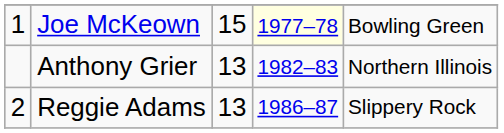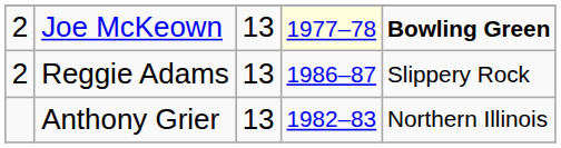 <table class="wikitable">
 <tr>
 </tr>
 <tr>
-<td>1</td>
+<td>2</td>
 <td><a href='#'>Joe McKeown</a></td>
-<td>15</td>
+<td>13</td>
 <td style="background: lightyellow; font-size:80%;"><a href='#'>1977–78</a></td>
-<td style="font-size:80%;">Bowling Green</td>
+<td style="font-size:80%;"><strong>Bowling Green</strong></td>
+</tr>
+<tr>
+<td>2</td>
+<td>Reggie Adams</td>
+<td>13</td>
+<td style="font-size:80%;"><a href='#'>1986–87</a></td>
+<td style="font-size:80%;">Slippery Rock</td>
 </tr>
 <tr>
 <td></td>
 <td>Anthony Grier</td>
 <td>13</td>
 <td style="font-size:80%;"><a href='#'>1982–83</a></td>
 <td style="font-size:80%;">Northern Illinois</td>
 </tr>
-<tr>
-<td>2</td>
-<td>Reggie Adams</td>
-<td>13</td>
-<td style="font-size:80%;"><a href='#'>1986–87</a></td>
-<td style="font-size:80%;">Slippery Rock</td>
-</tr>
 </table>
